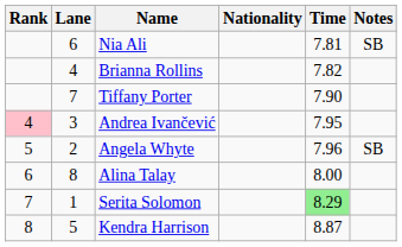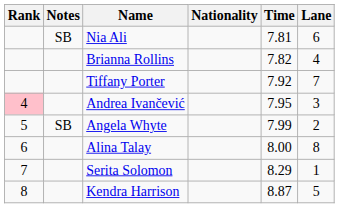 <table class="wikitable sortable" style="text-align:center">
 <tr>
 <th>Rank</th>
-<th>Lane</th>
+<th>Notes</th>
 <th>Name</th>
 <th>Nationality</th>
 <th>Time</th>
-<th>Notes</th>
+<th>Lane</th>
 </tr>
 <tr>
 <td></td>
-<td>6</td>
+<td>SB</td>
 <td align=left><a href='#'>Nia Ali</a></td>
 <td align=left></td>
 <td>7.81</td>
-<td>SB</td>
+<td>6</td>
 </tr>
 <tr>
 <td></td>
-<td>4</td>
+<td></td>
 <td align=left><a href='#'>Brianna Rollins</a></td>
 <td align=left></td>
 <td>7.82</td>
-<td></td>
+<td>4</td>
 </tr>
 <tr>
 <td></td>
-<td>7</td>
+<td></td>
 <td align=left><a href='#'>Tiffany Porter</a></td>
 <td align=left></td>
-<td>7.90</td>
-<td></td>
+<td>7.92</td>
+<td>7</td>
 </tr>
 <tr>
 <td style="background: pink;">4</td>
-<td>3</td>
+<td></td>
 <td align=left><a href='#'>Andrea Ivančević</a></td>
 <td align=left></td>
 <td>7.95</td>
-<td></td>
+<td>3</td>
 </tr>
 <tr>
 <td>5</td>
-<td>2</td>
+<td>SB</td>
 <td align=left><a href='#'>Angela Whyte</a></td>
 <td align=left></td>
-<td>7.96</td>
-<td>SB</td>
+<td>7.99</td>
+<td>2</td>
 </tr>
 <tr>
 <td>6</td>
-<td>8</td>
+<td></td>
 <td align=left><a href='#'>Alina Talay</a></td>
 <td align=left></td>
 <td>8.00</td>
-<td></td>
+<td>8</td>
 </tr>
 <tr>
 <td>7</td>
-<td>1</td>
+<td></td>
 <td align=left><a href='#'>Serita Solomon</a></td>
 <td align=left></td>
-<td style="background: lightgreen;">8.29</td>
-<td></td>
+<td>8.29</td>
+<td>1</td>
 </tr>
 <tr>
 <td>8</td>
-<td>5</td>
+<td></td>
 <td align=left><a href='#'>Kendra Harrison</a></td>
 <td align=left></td>
 <td>8.87</td>
-<td></td>
+<td>5</td>
 </tr>
 </table>
